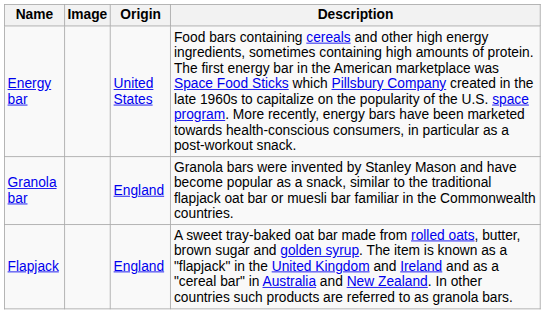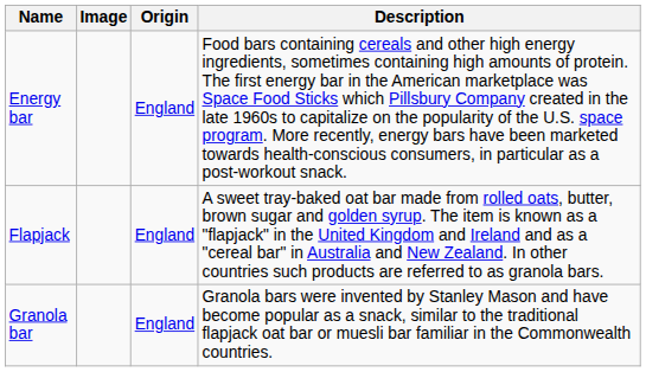 <table class="wikitable sortable" width="100%">
 <tr>
 <th>Name</th>
 <th class="unsortable">Image</th>
 <th>Origin</th>
 <th>Description</th>
 </tr>
 <tr>
 <td><a href='#'>Energy bar</a></td>
 <td></td>
-<td><a href='#'>United States</a></td>
+<td><a href='#'>England</a></td>
 <td>Food bars containing <a href='#'>cereals</a> and other high energy ingredients, sometimes containing high amounts of protein. The first energy bar in the American marketplace was <a href='#'>Space Food Sticks</a> which <a href='#'>Pillsbury Company</a> created in the late 1960s to capitalize on the popularity of the U.S. <a href='#'>space program</a>. More recently, energy bars have been marketed towards health-conscious consumers, in particular as a post-workout snack.</td>
+</tr>
+<tr>
+<td><a href='#'>Flapjack</a></td>
+<td></td>
+<td><a href='#'>England</a></td>
+<td>A sweet tray-baked oat bar made from <a href='#'>rolled oats</a>, butter, brown sugar and <a href='#'>golden syrup</a>. The item is known as a "flapjack" in the <a href='#'>United Kingdom</a> and <a href='#'>Ireland</a> and as a "cereal bar" in <a href='#'>Australia</a> and <a href='#'>New Zealand</a>. In other countries such products are referred to as granola bars.</td>
 </tr>
 <tr>
 <td><a href='#'>Granola bar</a></td>
 <td></td>
 <td><a href='#'>England</a></td>
 <td>Granola bars were invented by Stanley Mason and have become popular as a snack, similar to the traditional flapjack oat bar or muesli bar familiar in the Commonwealth countries.</td>
 </tr>
-<tr>
-<td><a href='#'>Flapjack</a></td>
-<td></td>
-<td><a href='#'>England</a></td>
-<td>A sweet tray-baked oat bar made from <a href='#'>rolled oats</a>, butter, brown sugar and <a href='#'>golden syrup</a>. The item is known as a "flapjack" in the <a href='#'>United Kingdom</a> and <a href='#'>Ireland</a> and as a "cereal bar" in <a href='#'>Australia</a> and <a href='#'>New Zealand</a>. In other countries such products are referred to as granola bars.</td>
-</tr>
 </table>
